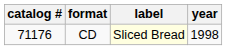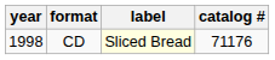 <table class="wikitable" style="text-align:center">
 <tr>
-<th>catalog #</th>
+<th>year</th>
 <th>format</th>
 <th>label</th>
-<th>year</th>
+<th>catalog #</th>
 </tr>
 <tr>
-<td>71176</td>
+<td>1998</td>
 <td>CD</td>
 <td style="background: lightyellow;">Sliced Bread</td>
-<td>1998</td>
+<td>71176</td>
 </tr>
 </table>
